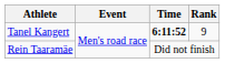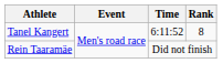 <table class="wikitable" style="font-size:90%">
 <tr>
 <th>Athlete</th>
 <th>Event</th>
 <th>Time</th>
 <th>Rank</th>
 </tr>
 <tr align=center>
 <td align=left><a href='#'>Tanel Kangert</a></td>
 <td align=left rowspan=2><a href='#'>Men's road race</a></td>
-<td><strong>6:11:52</strong></td>
-<td>9</td>
+<td>6:11:52</td>
+<td>8</td>
 </tr>
 <tr align=center>
 <td align=left><a href='#'>Rein Taaramäe</a></td>
 <td colspan=2>Did not finish</td>
 </tr>
 </table>
